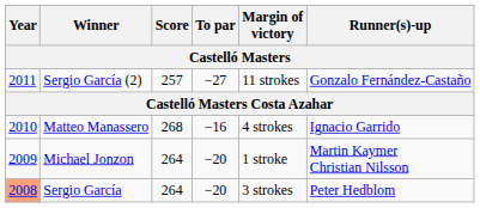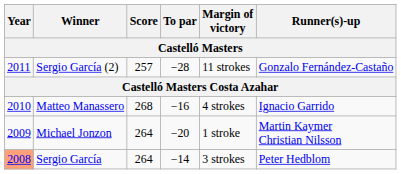 <table class=wikitable style="font-size:95%">
 <tr>
 <th>Year</th>
 <th>Winner</th>
 <th>Score</th>
 <th>To par</th>
 <th>Margin of<br>victory</th>
 <th>Runner(s)-up</th>
 </tr>
 <tr>
 <th colspan=7>Castelló Masters</th>
 </tr>
 <tr>
 <td><a href='#'>2011</a></td>
 <td> <a href='#'>Sergio García</a> (2)</td>
 <td align=center>257</td>
-<td align=center>−27</td>
+<td align=center>−28</td>
 <td>11 strokes</td>
 <td> <a href='#'>Gonzalo Fernández-Castaño</a></td>
 </tr>
 <tr>
 <th colspan=7>Castelló Masters Costa Azahar</th>
 </tr>
 <tr>
 <td><a href='#'>2010</a></td>
 <td> <a href='#'>Matteo Manassero</a></td>
 <td align=center>268</td>
 <td align=center>−16</td>
 <td>4 strokes</td>
 <td> <a href='#'>Ignacio Garrido</a></td>
 </tr>
 <tr>
 <td><a href='#'>2009</a></td>
 <td> <a href='#'>Michael Jonzon</a></td>
 <td align=center>264</td>
 <td align=center>−20</td>
 <td>1 stroke</td>
 <td> <a href='#'>Martin Kaymer</a><br> <a href='#'>Christian Nilsson</a></td>
 </tr>
 <tr>
 <td style="background: lightsalmon;"><a href='#'>2008</a></td>
 <td> <a href='#'>Sergio García</a></td>
 <td align=center>264</td>
-<td align=center>−20</td>
+<td align=center>−14</td>
 <td>3 strokes</td>
 <td> <a href='#'>Peter Hedblom</a></td>
 </tr>
 </table>
